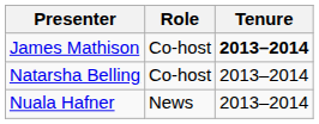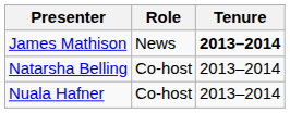 <table class="wikitable">
 <tr>
 <th>Presenter</th>
 <th>Role</th>
 <th>Tenure</th>
 </tr>
 <tr>
 <td><a href='#'>James Mathison</a></td>
-<td>Co-host</td>
+<td>News</td>
 <td><strong>2013–2014</strong></td>
 </tr>
 <tr>
 <td><a href='#'>Natarsha Belling</a></td>
 <td>Co-host</td>
 <td>2013–2014</td>
 </tr>
 <tr>
 <td><a href='#'>Nuala Hafner</a></td>
-<td>News</td>
+<td>Co-host</td>
 <td>2013–2014</td>
 </tr>
 </table>
